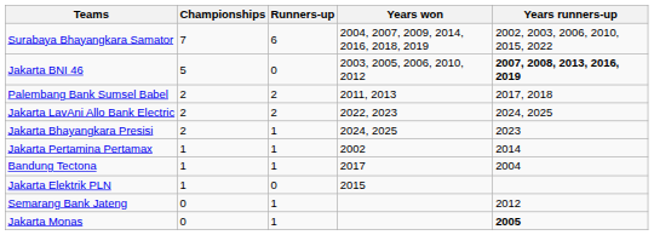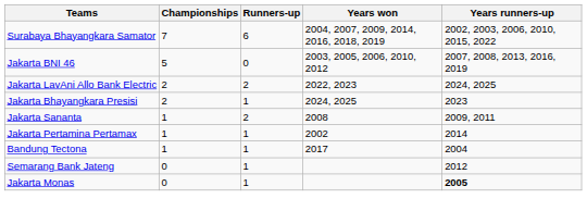 <table class="wikitable sortable" style="text-align:left; font-size:95%">
 <tr>
 <th>Teams</th>
 <th>Championships</th>
 <th>Runners-up</th>
 <th class="unsortable" width="200">Years won</th>
 <th class="unsortable" width="200">Years runners-up</th>
 </tr>
 <tr>
 <td><a href='#'>Surabaya Bhayangkara Samator</a></td>
 <td>7</td>
 <td>6</td>
 <td>2004, 2007, 2009, 2014, 2016, 2018, 2019</td>
 <td>2002, 2003, 2006, 2010, 2015, 2022</td>
 </tr>
 <tr>
 <td><a href='#'>Jakarta BNI 46</a></td>
 <td>5</td>
 <td>0</td>
 <td>2003, 2005, 2006, 2010, 2012</td>
-<td><strong>2007, 2008, 2013, 2016, 2019</strong></td>
-</tr>
-<tr>
-<td><a href='#'>Palembang Bank Sumsel Babel</a></td>
-<td>2</td>
-<td>2</td>
-<td>2011, 2013</td>
-<td>2017, 2018</td>
+<td>2007, 2008, 2013, 2016, 2019</td>
 </tr>
 <tr>
 <td><a href='#'>Jakarta LavAni Allo Bank Electric</a></td>
 <td>2</td>
 <td>2</td>
 <td>2022, 2023</td>
 <td>2024, 2025</td>
 </tr>
 <tr>
 <td><a href='#'>Jakarta Bhayangkara Presisi</a></td>
 <td>2</td>
 <td>1</td>
 <td>2024, 2025</td>
 <td>2023</td>
 </tr>
 <tr>
+<td><a href='#'>Jakarta Sananta</a></td>
+<td>1</td>
+<td>2</td>
+<td>2008</td>
+<td>2009, 2011</td>
+</tr>
+<tr>
 <td><a href='#'>Jakarta Pertamina Pertamax</a></td>
 <td>1</td>
 <td>1</td>
 <td>2002</td>
 <td>2014</td>
 </tr>
 <tr>
 <td><a href='#'>Bandung Tectona</a></td>
 <td>1</td>
 <td>1</td>
 <td>2017</td>
 <td>2004</td>
-</tr>
-<tr>
-<td><a href='#'>Jakarta Elektrik PLN</a></td>
-<td>1</td>
-<td>0</td>
-<td>2015</td>
-<td></td>
 </tr>
 <tr>
 <td><a href='#'>Semarang Bank Jateng</a></td>
 <td>0</td>
 <td>1</td>
 <td></td>
 <td>2012</td>
 </tr>
 <tr>
 <td><a href='#'>Jakarta Monas</a></td>
 <td>0</td>
 <td>1</td>
 <td></td>
 <td><strong>2005</strong></td>
 </tr>
 </table>
